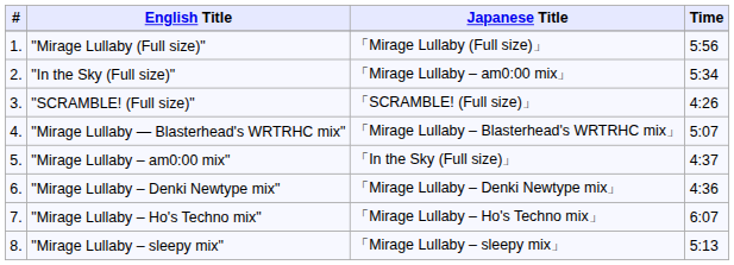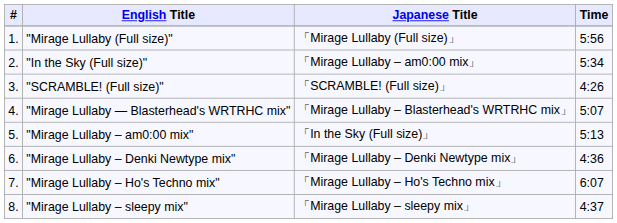 <table border="" cellpadding="4" cellspacing="0" style="border: 1px #aaaaaa solid; border-collapse: collapse; padding: 0.2em; margin: 1em 1em 1em 0; background: #f7f8ff; font-size:0.9em">
 <tr valign="middle" bgcolor="#e6e9ff">
 <th rowspan="1">#</th>
 <th rowspan="1"><a href='#'>English</a> Title</th>
 <th colspan="1"><a href='#'>Japanese</a> Title</th>
 <th rowspan="1">Time</th>
 </tr>
 <tr bgcolor="#e6e9ff">
 </tr>
 <tr>
 <td>1.</td>
 <td>"Mirage Lullaby (Full size)"</td>
 <td>「Mirage Lullaby (Full size)」</td>
 <td>5:56</td>
 </tr>
 <tr>
 <td>2.</td>
 <td>"In the Sky (Full size)"</td>
 <td>「Mirage Lullaby – am0:00 mix」</td>
 <td>5:34</td>
 </tr>
 <tr>
 <td>3.</td>
 <td>"SCRAMBLE! (Full size)"</td>
 <td>「SCRAMBLE! (Full size)」</td>
 <td>4:26</td>
 </tr>
 <tr>
 <td>4.</td>
 <td>"Mirage Lullaby — Blasterhead's WRTRHC mix"</td>
 <td>「Mirage Lullaby – Blasterhead's WRTRHC mix」</td>
 <td>5:07</td>
 </tr>
 <tr>
 <td>5.</td>
 <td>"Mirage Lullaby – am0:00 mix"</td>
 <td>「In the Sky (Full size)」</td>
-<td>4:37</td>
+<td>5:13</td>
 </tr>
 <tr>
 <td>6.</td>
 <td>"Mirage Lullaby – Denki Newtype mix"</td>
 <td>「Mirage Lullaby – Denki Newtype mix」</td>
 <td>4:36</td>
 </tr>
 <tr>
 <td>7.</td>
 <td>"Mirage Lullaby – Ho's Techno mix"</td>
 <td>「Mirage Lullaby – Ho's Techno mix」</td>
 <td>6:07</td>
 </tr>
 <tr>
 <td>8.</td>
 <td>"Mirage Lullaby – sleepy mix"</td>
 <td>「Mirage Lullaby – sleepy mix」</td>
-<td>5:13</td>
+<td>4:37</td>
 </tr>
 </table>
